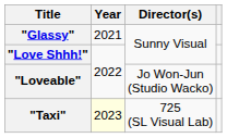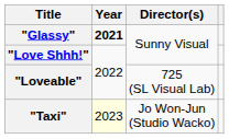 <table class="wikitable plainrowheaders" style="text-align:center">
 <tr>
 <th scope="col">Title</th>
 <th scope="col">Year</th>
 <th scope="col">Director(s)</th>
 <th scope="col"></th>
 </tr>
 <tr>
 <th scope="row">"<a href='#'>Glassy</a>"</th>
-<td>2021</td>
+<td><strong>2021</strong></td>
 <td rowspan="2">Sunny Visual</td>
 <td></td>
 </tr>
 <tr>
 <th scope="row">"<a href='#'>Love Shhh!</a>"</th>
 <td rowspan="2">2022</td>
 <td></td>
 </tr>
 <tr>
 <th scope="row">"Loveable"</th>
-<td>Jo Won-Jun<br>(Studio Wacko)</td>
+<td>725<br>(SL Visual Lab)</td>
 <td></td>
 </tr>
 <tr>
 <th scope="row">"Taxi"</th>
 <td style="background: lightyellow;">2023</td>
-<td>725<br>(SL Visual Lab)</td>
+<td>Jo Won-Jun<br>(Studio Wacko)</td>
 <td></td>
 </tr>
 </table>
